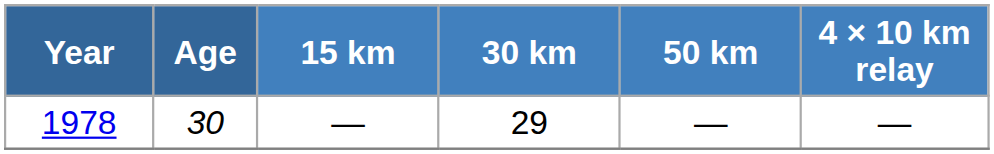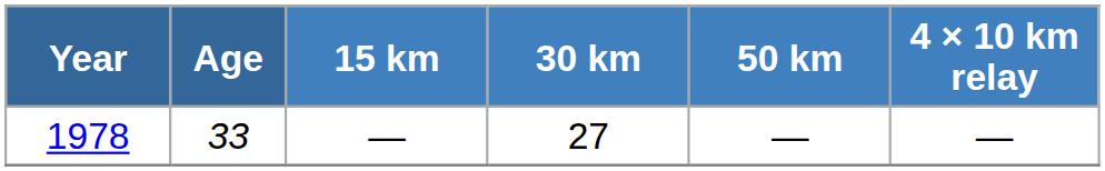 <table class="wikitable" style="font-size:95%; text-align:center; border:grey solid 1px; border-collapse:collapse; background:#ffffff;">
 <tr>
 <th style="background-color:#369; color:white; width:60px;"> Year </th>
 <th style="background-color:#369; color:white; width:40px;"> Age </th>
 <th style="background-color:#4180be; color:white; width:75px;"> 15 km </th>
 <th style="background-color:#4180be; color:white; width:75px;"> 30 km </th>
 <th style="background-color:#4180be; color:white; width:75px;"> 50 km </th>
 <th style="background-color:#4180be; color:white; width:75px;"> 4 × 10 km <br> relay </th>
 </tr>
 <tr>
 <td><a href='#'>1978</a></td>
-<td><em>30</em></td>
+<td><em>33</em></td>
 <td>—</td>
-<td>29</td>
+<td>27</td>
 <td>—</td>
 <td>—</td>
 </tr>
 <tr>
 </tr>
 </table>
